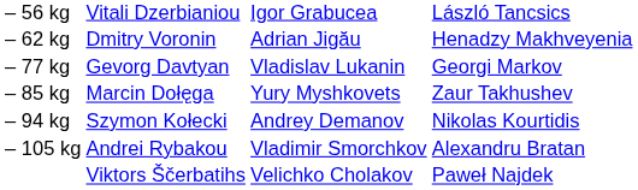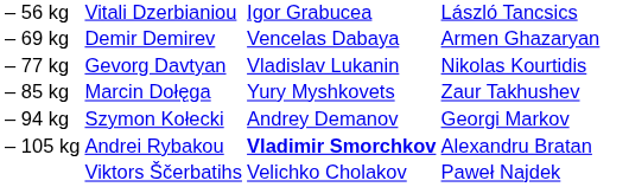 <table>
 <tr>
 <td>– 56 kg<br></td>
 <td> <a href='#'>Vitali Dzerbianiou</a></td>
 <td> <a href='#'>Igor Grabucea</a></td>
 <td> <a href='#'>László Tancsics</a></td>
 </tr>
 <tr>
-<td>– 62 kg<br></td>
-<td> <a href='#'>Dmitry Voronin</a></td>
-<td> <a href='#'>Adrian Jigău</a></td>
-<td> <a href='#'>Henadzy Makhveyenia</a></td>
+<td>– 69 kg<br></td>
+<td> <a href='#'>Demir Demirev</a></td>
+<td> <a href='#'>Vencelas Dabaya</a></td>
+<td> <a href='#'>Armen Ghazaryan</a></td>
 </tr>
 <tr>
 <td>– 77 kg<br></td>
 <td> <a href='#'>Gevorg Davtyan</a></td>
 <td> <a href='#'>Vladislav Lukanin</a></td>
-<td> <a href='#'>Georgi Markov</a></td>
+<td> <a href='#'>Nikolas Kourtidis</a></td>
 </tr>
 <tr>
 <td>– 85 kg<br></td>
 <td> <a href='#'>Marcin Dołęga</a></td>
 <td> <a href='#'>Yury Myshkovets</a></td>
 <td> <a href='#'>Zaur Takhushev</a></td>
 </tr>
 <tr>
 <td>– 94 kg<br></td>
 <td> <a href='#'>Szymon Kołecki</a></td>
 <td> <a href='#'>Andrey Demanov</a></td>
-<td> <a href='#'>Nikolas Kourtidis</a></td>
+<td> <a href='#'>Georgi Markov</a></td>
 </tr>
 <tr>
 <td>– 105 kg<br></td>
 <td> <a href='#'>Andrei Rybakou</a></td>
-<td> <a href='#'>Vladimir Smorchkov</a></td>
+<td><strong> <a href='#'>Vladimir Smorchkov</a></strong></td>
 <td> <a href='#'>Alexandru Bratan</a></td>
 </tr>
 <tr>
 <td><br></td>
 <td> <a href='#'>Viktors Ščerbatihs</a></td>
 <td> <a href='#'>Velichko Cholakov</a></td>
 <td> <a href='#'>Paweł Najdek</a></td>
 </tr>
 </table>
